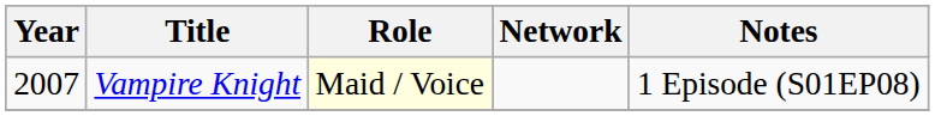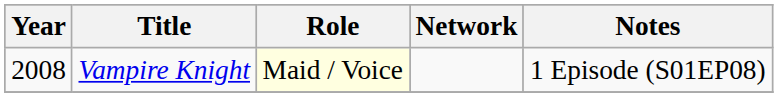 <table class="wikitable sortable">
 <tr>
 <th>Year</th>
 <th>Title</th>
 <th>Role</th>
 <th>Network</th>
 <th class="unsortable">Notes</th>
 </tr>
 <tr>
-<td>2007</td>
+<td>2008</td>
 <td><em><a href='#'>Vampire Knight</a></em></td>
 <td style="background: lightyellow;">Maid / Voice</td>
 <td></td>
 <td>1 Episode (S01EP08)</td>
 </tr>
 <tr>
 </tr>
 </table>
